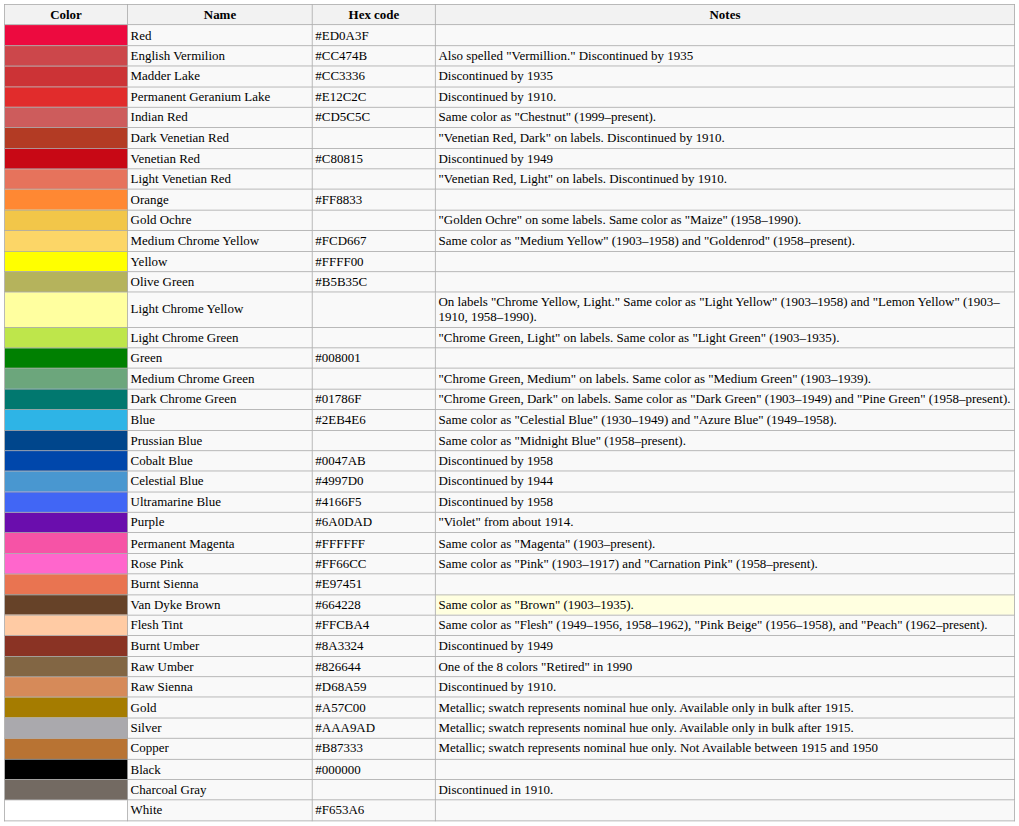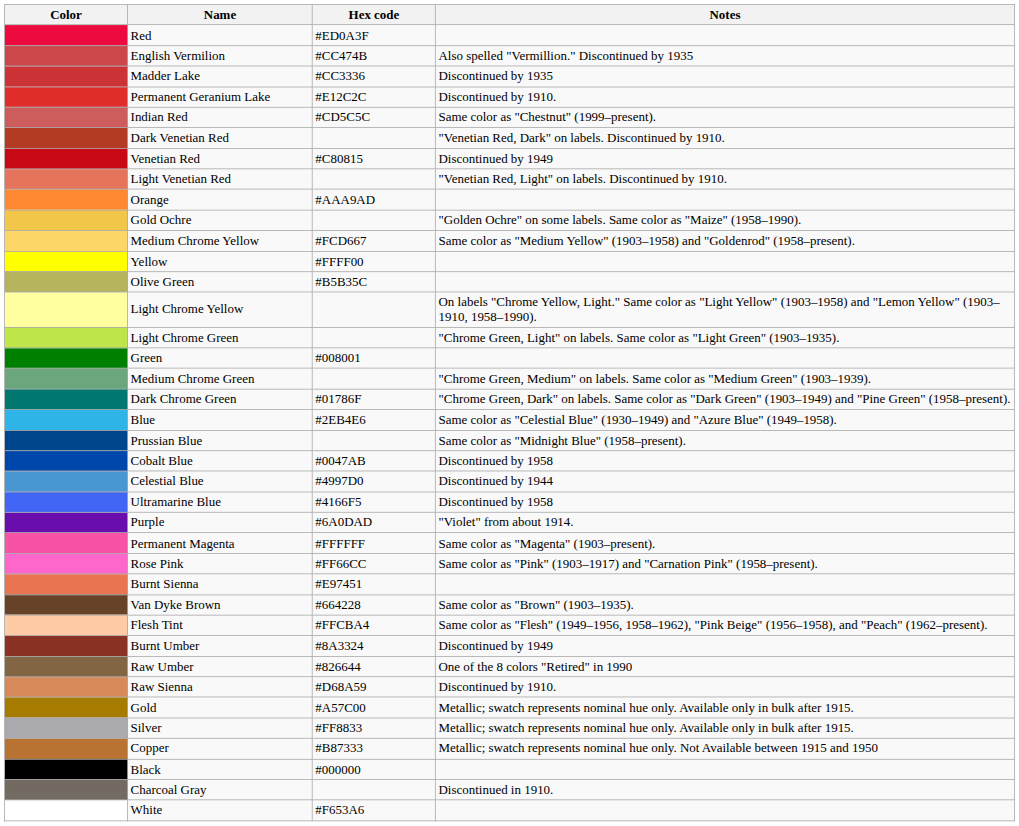 <table class="wikitable sortable sticky-header sort-under col3center">
 <tr>
 <th width=10%>Color</th>
 <th width=15%>Name</th>
 <th width=10%>Hex code</th>
 <th width=47% class=unsortable>Notes</th>
 </tr>
 <tr>
 <td bgcolor=ED0A3F></td>
 <td>Red</td>
 <td>#ED0A3F</td>
 <td></td>
 </tr>
 <tr>
 <td bgcolor=CC474B></td>
 <td>English Vermilion</td>
 <td>#CC474B</td>
 <td>Also spelled "Vermillion." Discontinued by 1935</td>
 </tr>
 <tr>
 <td bgcolor=CC3336></td>
 <td>Madder Lake</td>
 <td>#CC3336</td>
 <td>Discontinued by 1935</td>
 </tr>
 <tr>
 <td bgcolor=E12C2C></td>
 <td>Permanent Geranium Lake</td>
 <td>#E12C2C</td>
 <td>Discontinued by 1910.</td>
 </tr>
 <tr>
 <td bgcolor=CD5C5C></td>
 <td>Indian Red</td>
 <td>#CD5C5C</td>
 <td>Same color as "Chestnut" (1999–present).</td>
 </tr>
 <tr>
 <td bgcolor=B33B24></td>
 <td>Dark Venetian Red</td>
 <td></td>
 <td>"Venetian Red, Dark" on labels.  Discontinued by 1910.</td>
 </tr>
 <tr>
 <td bgcolor=C80815></td>
 <td>Venetian Red</td>
 <td>#C80815</td>
 <td>Discontinued by 1949</td>
 </tr>
 <tr>
 <td bgcolor=E6735C></td>
 <td>Light Venetian Red</td>
 <td></td>
 <td>"Venetian Red, Light" on labels.  Discontinued by 1910.</td>
 </tr>
 <tr>
 <td bgcolor=FF8833></td>
 <td>Orange</td>
-<td>#FF8833</td>
+<td>#AAA9AD</td>
 <td></td>
 </tr>
 <tr>
 <td bgcolor=F2C649></td>
 <td>Gold Ochre</td>
 <td></td>
 <td>"Golden Ochre" on some labels.  Same color as "Maize" (1958–1990).</td>
 </tr>
 <tr>
 <td bgcolor=FCD667></td>
 <td>Medium Chrome Yellow</td>
 <td>#FCD667</td>
 <td>Same color as "Medium Yellow" (1903–1958) and "Goldenrod" (1958–present).</td>
 </tr>
 <tr>
 <td bgcolor=FFFF00></td>
 <td>Yellow</td>
 <td>#FFFF00</td>
 <td></td>
 </tr>
 <tr>
 <td bgcolor=B5B35C></td>
 <td>Olive Green</td>
 <td>#B5B35C</td>
 <td></td>
 </tr>
 <tr>
 <td bgcolor=FFFF9F></td>
 <td>Light Chrome Yellow</td>
 <td></td>
 <td>On labels "Chrome Yellow, Light."  Same color as "Light Yellow" (1903–1958) and "Lemon Yellow" (1903–1910, 1958–1990).</td>
 </tr>
 <tr>
 <td bgcolor=BEE64B></td>
 <td>Light Chrome Green</td>
 <td></td>
 <td>"Chrome Green, Light" on labels.  Same color as "Light Green" (1903–1935).</td>
 </tr>
 <tr>
 <td bgcolor=008001></td>
 <td>Green</td>
 <td>#008001</td>
 <td></td>
 </tr>
 <tr>
 <td bgcolor=6CA67C></td>
 <td>Medium Chrome Green</td>
 <td></td>
 <td>"Chrome Green, Medium" on labels.  Same color as "Medium Green" (1903–1939).</td>
 </tr>
 <tr>
 <td bgcolor=01786F></td>
 <td>Dark Chrome Green</td>
 <td>#01786F</td>
 <td>"Chrome Green, Dark" on labels.  Same color as "Dark Green" (1903–1949) and "Pine Green" (1958–present).</td>
 </tr>
 <tr>
 <td bgcolor=2EB4E6></td>
 <td>Blue</td>
 <td>#2EB4E6</td>
 <td>Same color as "Celestial Blue" (1930–1949) and "Azure Blue" (1949–1958).</td>
 </tr>
 <tr>
 <td bgcolor=00468C></td>
 <td>Prussian Blue</td>
 <td></td>
 <td>Same color as "Midnight Blue" (1958–present).</td>
 </tr>
 <tr>
 <td bgcolor=0047AB></td>
 <td>Cobalt Blue</td>
 <td>#0047AB</td>
 <td>Discontinued by 1958</td>
 </tr>
 <tr>
 <td bgcolor=4997D0></td>
 <td>Celestial Blue</td>
 <td>#4997D0</td>
 <td>Discontinued by 1944</td>
 </tr>
 <tr>
 <td bgcolor=4166F5></td>
 <td>Ultramarine Blue</td>
 <td>#4166F5</td>
 <td>Discontinued by 1958</td>
 </tr>
 <tr>
 <td bgcolor=6A0DAD></td>
 <td>Purple</td>
 <td>#6A0DAD</td>
 <td>"Violet" from about 1914.</td>
 </tr>
 <tr>
 <td bgcolor=F653A6></td>
 <td>Permanent Magenta</td>
 <td>#FFFFFF</td>
 <td>Same color as "Magenta" (1903–present).</td>
 </tr>
 <tr>
 <td bgcolor=FF66CC></td>
 <td>Rose Pink</td>
 <td>#FF66CC</td>
 <td>Same color as "Pink" (1903–1917) and "Carnation Pink" (1958–present).</td>
 </tr>
 <tr>
 <td bgcolor=E97451></td>
 <td>Burnt Sienna</td>
 <td>#E97451</td>
 <td></td>
 </tr>
 <tr>
 <td bgcolor=664228></td>
 <td>Van Dyke Brown</td>
 <td>#664228</td>
-<td style="background: lightyellow;">Same color as "Brown" (1903–1935).</td>
+<td>Same color as "Brown" (1903–1935).</td>
 </tr>
 <tr>
 <td bgcolor=FFCBA4></td>
 <td>Flesh Tint</td>
 <td>#FFCBA4</td>
 <td>Same color as "Flesh" (1949–1956, 1958–1962), "Pink Beige" (1956–1958), and "Peach" (1962–present).</td>
 </tr>
 <tr>
 <td bgcolor=8A3324></td>
 <td>Burnt Umber</td>
 <td>#8A3324</td>
 <td>Discontinued by 1949</td>
 </tr>
 <tr>
 <td bgcolor=826644></td>
 <td>Raw Umber</td>
 <td>#826644</td>
 <td>One of the 8 colors "Retired" in 1990</td>
 </tr>
 <tr>
 <td bgcolor=D68A59></td>
 <td>Raw Sienna</td>
 <td>#D68A59</td>
 <td>Discontinued by 1910.</td>
 </tr>
 <tr>
 <td bgcolor=A57C00></td>
 <td>Gold</td>
 <td>#A57C00</td>
 <td>Metallic; swatch represents nominal hue only.  Available only in bulk after 1915.</td>
 </tr>
 <tr>
 <td bgcolor=AAA9AD></td>
 <td>Silver</td>
-<td>#AAA9AD</td>
+<td>#FF8833</td>
 <td>Metallic; swatch represents nominal hue only.  Available only in bulk after 1915.</td>
 </tr>
 <tr>
 <td bgcolor=B87333></td>
 <td>Copper</td>
 <td>#B87333</td>
 <td>Metallic; swatch represents nominal hue only. Not Available between 1915 and 1950</td>
 </tr>
 <tr>
 <td bgcolor=000000></td>
 <td>Black</td>
 <td>#000000</td>
 <td></td>
 </tr>
 <tr>
 <td bgcolor=736A62></td>
 <td>Charcoal Gray</td>
 <td></td>
 <td>Discontinued in 1910.</td>
 </tr>
 <tr>
 <td bgcolor=FFFFFF></td>
 <td>White</td>
 <td>#F653A6</td>
 <td></td>
 </tr>
 </table>
